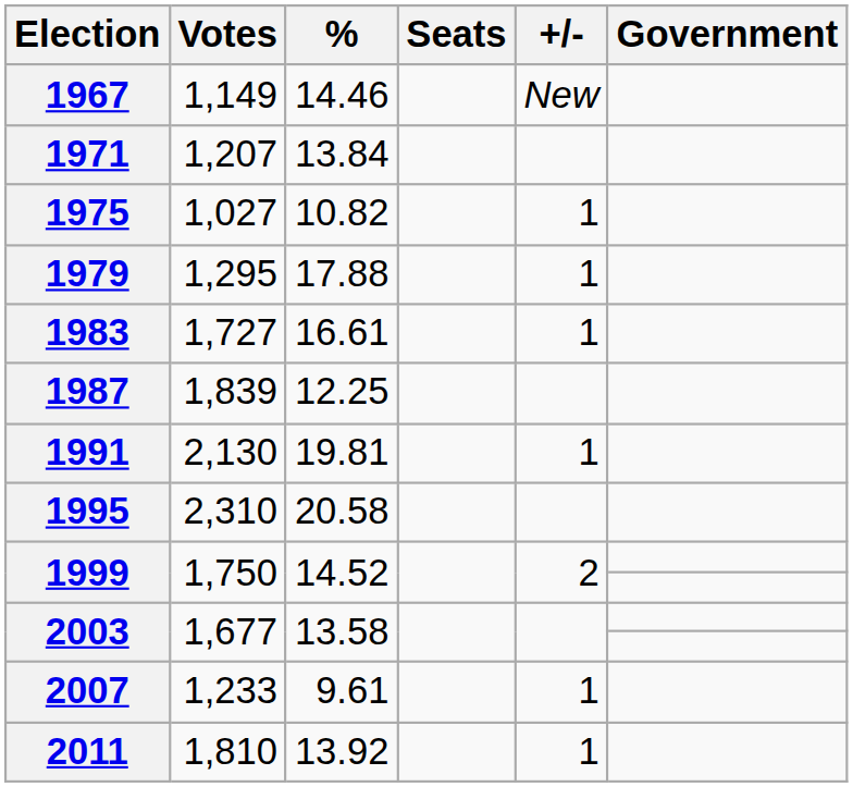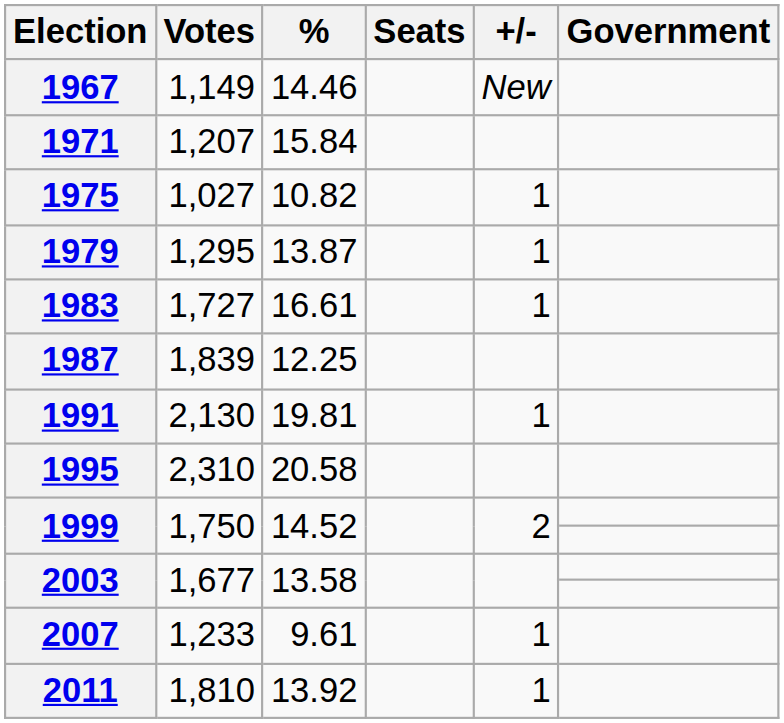 <table class="wikitable" style="text-align:right;">
 <tr>
 <th>Election</th>
 <th>Votes</th>
 <th>%</th>
 <th>Seats</th>
 <th>+/-</th>
 <th>Government</th>
 </tr>
 <tr>
 <th><a href='#'>1967</a></th>
 <td>1,149</td>
 <td>14.46</td>
 <td></td>
 <td><em>New</em></td>
 <td></td>
 </tr>
 <tr>
 <th><a href='#'>1971</a></th>
 <td>1,207</td>
-<td>13.84</td>
+<td>15.84</td>
 <td></td>
 <td></td>
 <td></td>
 </tr>
 <tr>
 <th><a href='#'>1975</a></th>
 <td>1,027</td>
 <td>10.82</td>
 <td></td>
 <td>1</td>
 <td></td>
 </tr>
 <tr>
 <th><a href='#'>1979</a></th>
 <td>1,295</td>
-<td>17.88</td>
+<td>13.87</td>
 <td></td>
 <td>1</td>
 <td></td>
 </tr>
 <tr>
 <th><a href='#'>1983</a></th>
 <td>1,727</td>
 <td>16.61</td>
 <td></td>
 <td>1</td>
 <td></td>
 </tr>
 <tr>
 <th><a href='#'>1987</a></th>
 <td>1,839</td>
 <td>12.25</td>
 <td></td>
 <td></td>
 <td></td>
 </tr>
 <tr>
 <th><a href='#'>1991</a></th>
 <td>2,130</td>
 <td>19.81</td>
 <td></td>
 <td>1</td>
 <td></td>
 </tr>
 <tr>
 <th><a href='#'>1995</a></th>
 <td>2,310</td>
 <td>20.58</td>
 <td></td>
 <td></td>
 <td></td>
 </tr>
 <tr>
 <th rowspan="2"><a href='#'>1999</a></th>
 <td rowspan="2">1,750</td>
 <td rowspan="2">14.52</td>
 <td rowspan="2"></td>
 <td rowspan="2">2</td>
 <td> </td>
 </tr>
 <tr>
 <td> </td>
 </tr>
 <tr>
 <th rowspan=2><a href='#'>2003</a></th>
 <td rowspan=2>1,677</td>
 <td rowspan=2>13.58</td>
 <td rowspan=2></td>
 <td rowspan=2></td>
 <td> </td>
 </tr>
 <tr>
 <td> </td>
 </tr>
 <tr>
 <th><a href='#'>2007</a></th>
 <td>1,233</td>
 <td>9.61</td>
 <td></td>
 <td>1</td>
 <td></td>
 </tr>
 <tr>
 <th><a href='#'>2011</a></th>
 <td>1,810</td>
 <td>13.92</td>
 <td></td>
 <td>1</td>
 <td></td>
 </tr>
 </table>
